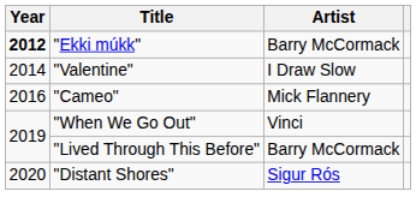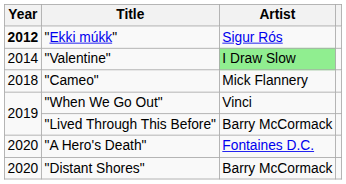 <table class="wikitable sortable">
 <tr>
 <th>Year</th>
 <th>Title</th>
 <th>Artist</th>
 <th class="unsortable"></th>
 </tr>
 <tr>
 <td><strong>2012</strong></td>
 <td>"<a href='#'>Ekki múkk</a>"</td>
-<td>Barry McCormack</td>
+<td><a href='#'>Sigur Rós</a></td>
 <td></td>
 </tr>
 <tr>
 <td>2014</td>
 <td>"Valentine"</td>
-<td>I Draw Slow</td>
+<td style="background: lightgreen;">I Draw Slow</td>
 <td></td>
 </tr>
 <tr>
-<td>2016</td>
+<td>2018</td>
 <td>"Cameo"</td>
 <td>Mick Flannery</td>
 <td></td>
 </tr>
 <tr>
 <td rowspan="2">2019</td>
 <td>"When We Go Out"</td>
 <td>Vinci</td>
 <td></td>
 </tr>
 <tr>
 <td>"Lived Through This Before"</td>
 <td>Barry McCormack</td>
 <td></td>
 </tr>
 <tr>
 <td>2020</td>
+<td>"A Hero's Death"</td>
+<td><a href='#'>Fontaines D.C.</a></td>
+<td></td>
+</tr>
+<tr>
+<td>2020</td>
 <td>"Distant Shores"</td>
-<td><a href='#'>Sigur Rós</a></td>
+<td>Barry McCormack</td>
 <td></td>
 </tr>
 </table>
